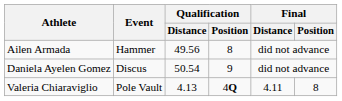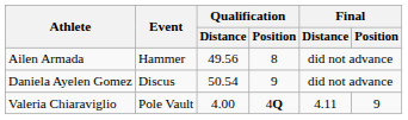 <table class=wikitable style="font-size:90%">
 <tr>
 <th rowspan="2">Athlete</th>
 <th rowspan="2">Event</th>
 <th colspan="2">Qualification</th>
 <th colspan="2">Final</th>
 </tr>
 <tr style="font-size:95%">
 <th>Distance</th>
 <th>Position</th>
 <th>Distance</th>
 <th>Position</th>
 </tr>
 <tr align=center>
 <td align=left>Ailen Armada</td>
 <td align=left>Hammer</td>
 <td>49.56</td>
 <td>8</td>
 <td colspan=2>did not advance</td>
 </tr>
 <tr align=center>
 <td align=left>Daniela Ayelen Gomez</td>
 <td align=left>Discus</td>
 <td>50.54</td>
 <td>9</td>
 <td colspan=2>did not advance</td>
 </tr>
 <tr align=center>
 <td align=left>Valeria Chiaraviglio</td>
 <td align=left>Pole Vault</td>
-<td>4.13</td>
+<td>4.00</td>
 <td>4<strong>Q</strong></td>
 <td>4.11</td>
-<td>8</td>
+<td>9</td>
 </tr>
 </table>
